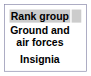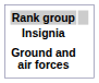 <table style="border:1px solid #8888aa; background:#fff; padding:5px; font-size:95%; margin:0 12px 12px 0;">
 <tr style="background-color:#CCCCCC;">
 <th>Rank group</th>
 <th colspan=4></th>
+</tr>
+<tr style="text-align:center;">
+<th>Insignia</th>
+<td></td>
+<td></td>
+<td></td>
+<td></td>
+</tr>
+<tr style="text-align:center;">
+<th colspan=5></th>
 </tr>
 <tr style="text-align:center;">
 <th>Ground and<br>air forces</th>
 <td><br></td>
 <td><br></td>
 <td></td>
 <td><br></td>
 </tr>
-<tr style="text-align:center;">
-<th colspan=5></th>
-</tr>
-<tr style="text-align:center;">
-<th>Insignia</th>
-<td></td>
-<td></td>
-<td></td>
-<td></td>
-</tr>
 </table>
